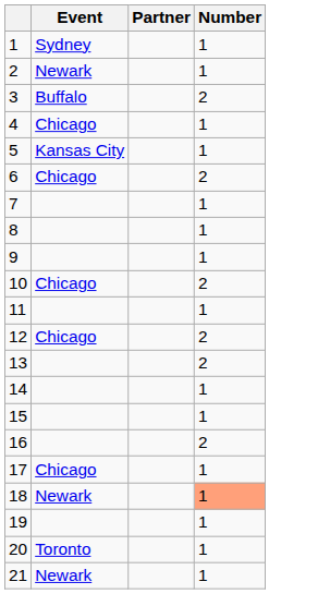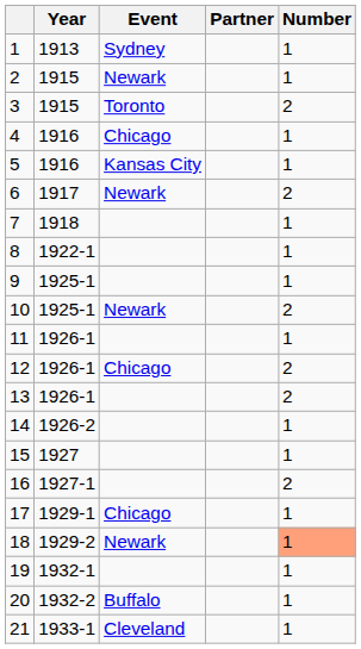 <table class="wikitable sortable" border="1">
 <tr>
 <th></th>
+<th>Year </th>
 <th>Event</th>
 <th>Partner</th>
 <th>Number </th>
 </tr>
 <tr>
 <td>1</td>
+<td>1913</td>
 <td><a href='#'>Sydney</a></td>
 <td></td>
 <td>1</td>
 </tr>
 <tr>
 <td>2</td>
+<td>1915</td>
 <td><a href='#'>Newark</a></td>
 <td></td>
 <td>1</td>
 </tr>
 <tr>
 <td>3</td>
-<td><a href='#'>Buffalo</a></td>
+<td>1915</td>
+<td><a href='#'>Toronto</a></td>
 <td></td>
 <td>2</td>
 </tr>
 <tr>
 <td>4</td>
+<td>1916</td>
 <td><a href='#'>Chicago</a></td>
 <td></td>
 <td>1</td>
 </tr>
 <tr>
 <td>5</td>
+<td>1916</td>
 <td><a href='#'>Kansas City</a></td>
 <td></td>
 <td>1</td>
 </tr>
 <tr>
 <td>6</td>
-<td><a href='#'>Chicago</a></td>
+<td>1917</td>
+<td><a href='#'>Newark</a></td>
 <td></td>
 <td>2</td>
 </tr>
 <tr>
 <td>7</td>
+<td>1918</td>
 <td></td>
 <td></td>
 <td>1</td>
 </tr>
 <tr>
 <td>8</td>
+<td>1922-1</td>
 <td></td>
 <td></td>
 <td>1</td>
 </tr>
 <tr>
 <td>9</td>
+<td>1925-1</td>
 <td></td>
 <td></td>
 <td>1</td>
 </tr>
 <tr>
 <td>10</td>
-<td><a href='#'>Chicago</a></td>
+<td>1925-1</td>
+<td><a href='#'>Newark</a></td>
 <td></td>
 <td>2</td>
 </tr>
 <tr>
 <td>11</td>
+<td>1926-1</td>
 <td></td>
 <td></td>
 <td>1</td>
 </tr>
 <tr>
 <td>12</td>
+<td>1926-1</td>
 <td><a href='#'>Chicago</a></td>
 <td></td>
 <td>2</td>
 </tr>
 <tr>
 <td>13</td>
+<td>1926-1</td>
 <td></td>
 <td></td>
 <td>2</td>
 </tr>
 <tr>
 <td>14</td>
+<td>1926-2</td>
 <td></td>
 <td></td>
 <td>1</td>
 </tr>
 <tr>
 <td>15</td>
+<td>1927</td>
 <td></td>
 <td></td>
 <td>1</td>
 </tr>
 <tr>
 <td>16</td>
+<td>1927-1</td>
 <td></td>
 <td></td>
 <td>2</td>
 </tr>
 <tr>
 <td>17</td>
+<td>1929-1</td>
 <td><a href='#'>Chicago</a></td>
 <td></td>
 <td>1</td>
 </tr>
 <tr>
 <td>18</td>
+<td>1929-2</td>
 <td><a href='#'>Newark</a></td>
 <td></td>
 <td style="background: lightsalmon;">1</td>
 </tr>
 <tr>
 <td>19</td>
+<td>1932-1</td>
 <td></td>
 <td></td>
 <td>1</td>
 </tr>
 <tr>
 <td>20</td>
-<td><a href='#'>Toronto</a></td>
+<td>1932-2</td>
+<td><a href='#'>Buffalo</a></td>
 <td></td>
 <td>1</td>
 </tr>
 <tr>
 <td>21</td>
-<td><a href='#'>Newark</a></td>
+<td>1933-1</td>
+<td><a href='#'>Cleveland</a></td>
 <td></td>
 <td>1</td>
 </tr>
 </table>
